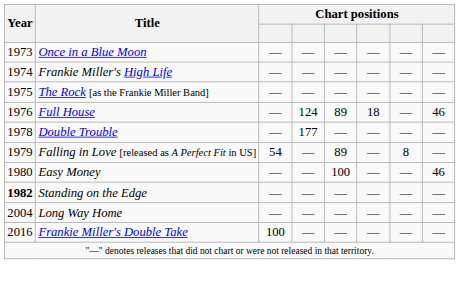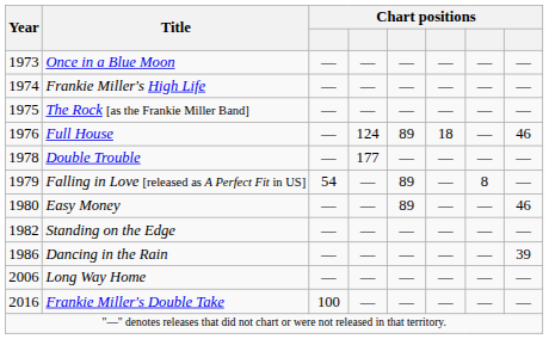 <table class="wikitable" style="text-align:center;">
 <tr>
 <th rowspan="2">Year</th>
 <th rowspan="2">Title</th>
 <th colspan="6">Chart positions</th>
 </tr>
 <tr style="font-size:smaller;">
 <th width="35"><a href='#'></a><br></th>
 <th width="35"><a href='#'></a><br></th>
 <th width="35"><a href='#'></a><br></th>
 <th width="35"><a href='#'></a><br></th>
 <th width="35"><a href='#'></a><br></th>
 <th width="35"><a href='#'></a><br></th>
 </tr>
 <tr>
 <td>1973</td>
 <td align="left"><em><a href='#'>Once in a Blue Moon</a></em></td>
 <td>—</td>
 <td>—</td>
 <td>—</td>
 <td>—</td>
 <td>—</td>
 <td>—</td>
 </tr>
 <tr>
 <td>1974</td>
 <td align="left"><em>Frankie Miller's <a href='#'>High Life</a></em></td>
 <td>—</td>
 <td>—</td>
 <td>—</td>
 <td>—</td>
 <td>—</td>
 <td>—</td>
 </tr>
 <tr>
 <td>1975</td>
 <td align="left"><em><a href='#'>The Rock</a></em> <small>[as the Frankie Miller Band]</small></td>
 <td>—</td>
 <td>—</td>
 <td>—</td>
 <td>—</td>
 <td>—</td>
 <td>—</td>
 </tr>
 <tr>
 <td>1976</td>
 <td align="left"><em><a href='#'>Full House</a></em></td>
 <td>—</td>
 <td>124</td>
 <td>89</td>
 <td>18</td>
 <td>—</td>
 <td>46</td>
 </tr>
 <tr>
 <td>1978</td>
 <td align="left"><em><a href='#'>Double Trouble</a></em></td>
 <td>—</td>
 <td>177</td>
 <td>—</td>
 <td>—</td>
 <td>—</td>
 <td>—</td>
 </tr>
 <tr>
 <td>1979</td>
 <td align="left"><em>Falling in Love</em> <small>[released as <em>A Perfect Fit</em> in US]</small></td>
 <td>54</td>
 <td>—</td>
 <td>89</td>
 <td>—</td>
 <td>8</td>
 <td>—</td>
 </tr>
 <tr>
 <td>1980</td>
 <td align="left"><em>Easy Money</em></td>
 <td>—</td>
 <td>—</td>
-<td>100</td>
+<td>89</td>
 <td>—</td>
 <td>—</td>
 <td>46</td>
 </tr>
 <tr>
-<td><strong>1982</strong></td>
+<td>1982</td>
 <td align="left"><em>Standing on the Edge</em></td>
 <td>—</td>
 <td>—</td>
 <td>—</td>
 <td>—</td>
 <td>—</td>
 <td>—</td>
 </tr>
 <tr>
-<td>2004</td>
+<td>1986</td>
+<td align="left"><em>Dancing in the Rain</em></td>
+<td>—</td>
+<td>—</td>
+<td>—</td>
+<td>—</td>
+<td>—</td>
+<td>39</td>
+</tr>
+<tr>
+<td>2006</td>
 <td align="left"><em>Long Way Home</em></td>
 <td>—</td>
 <td>—</td>
 <td>—</td>
 <td>—</td>
 <td>—</td>
 <td>—</td>
 </tr>
 <tr>
 <td>2016</td>
 <td align="left"><em><a href='#'>Frankie Miller's Double Take</a></em></td>
 <td>100</td>
 <td>—</td>
 <td>—</td>
 <td>—</td>
 <td>—</td>
 <td>—</td>
 </tr>
 <tr>
 <td colspan="8" style="text-align:center; font-size:9pt;">"—" denotes releases that did not chart or were not released in that territory.</td>
 </tr>
 </table>
